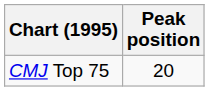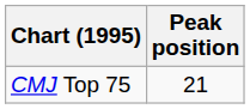 <table class="wikitable">
 <tr>
 <th>Chart (1995)</th>
 <th>Peak<br>position</th>
 </tr>
 <tr>
 <td><em><a href='#'>CMJ</a></em> Top 75</td>
-<td align="center">20</td>
+<td align="center">21</td>
 </tr>
 </table>
